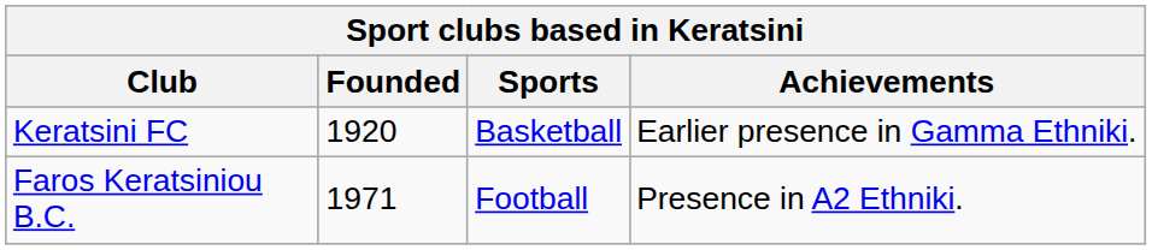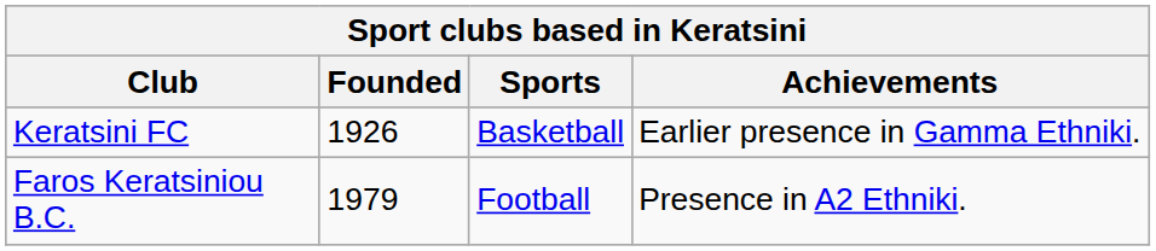 <table class="wikitable">
 <tr>
 <th colspan="4">Sport clubs based in Keratsini</th>
 </tr>
 <tr>
 <th width="150">Club</th>
 <th>Founded</th>
 <th>Sports</th>
 <th>Achievements</th>
 </tr>
 <tr>
 <td><a href='#'>Keratsini FC</a></td>
-<td>1920</td>
+<td>1926</td>
 <td><a href='#'>Basketball</a></td>
 <td>Earlier presence in <a href='#'>Gamma Ethniki</a>.</td>
 </tr>
 <tr>
 <td><a href='#'>Faros Keratsiniou B.C.</a></td>
-<td>1971</td>
+<td>1979</td>
 <td><a href='#'>Football</a></td>
 <td>Presence in <a href='#'>A2 Ethniki</a>.</td>
 </tr>
 </table>
